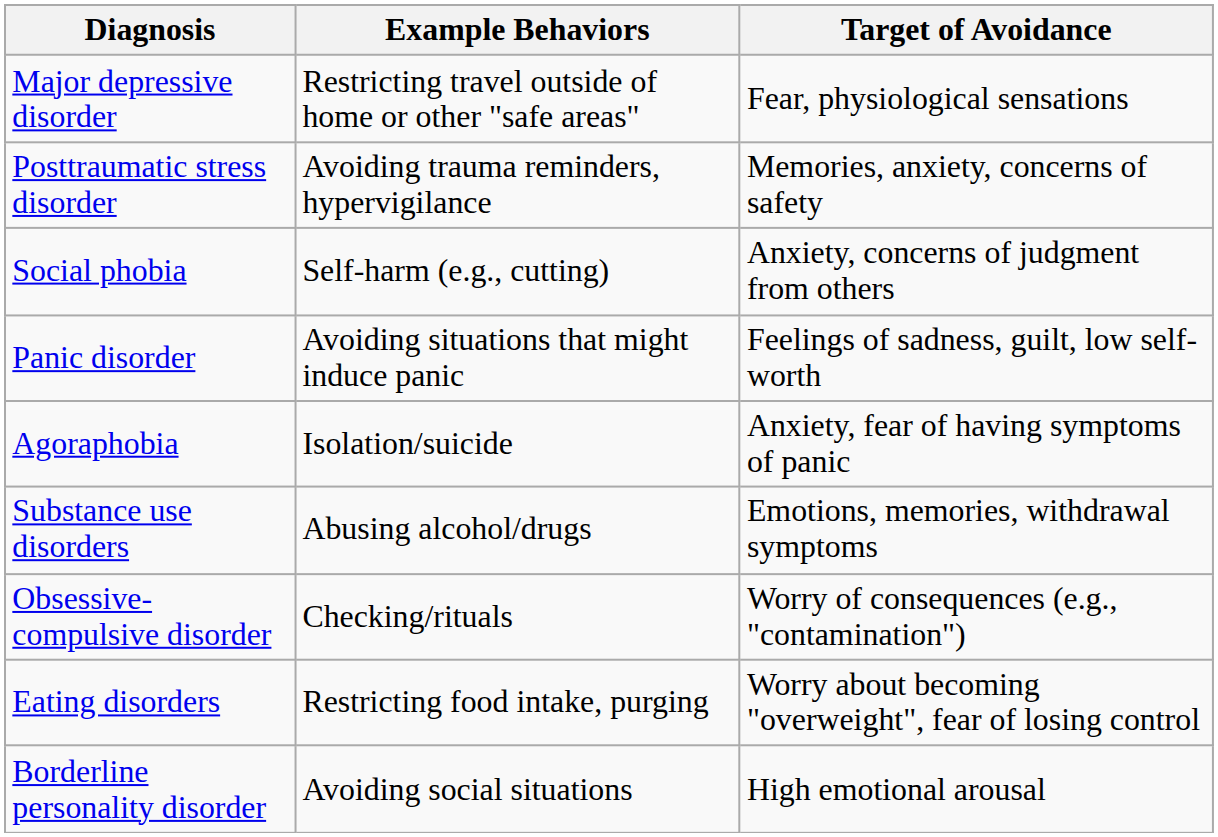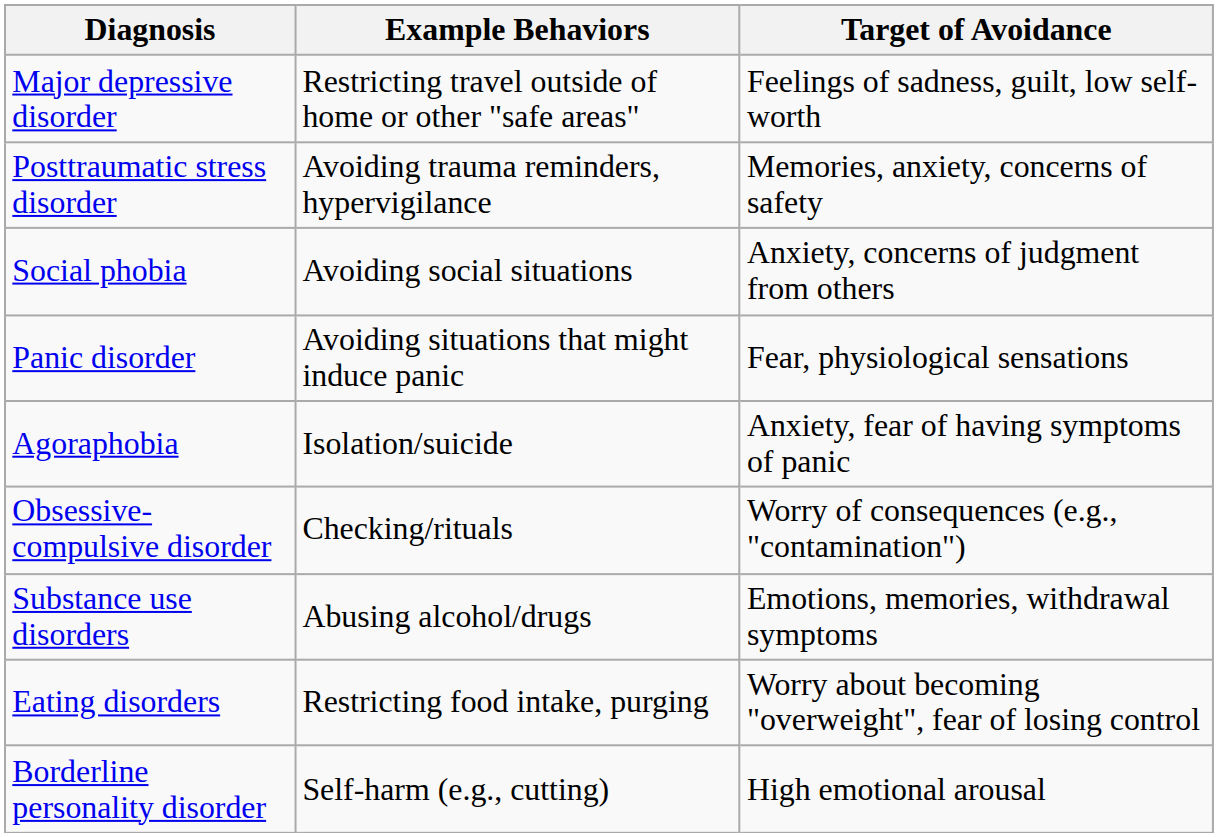 <table class="wikitable">
 <tr>
 <th>Diagnosis</th>
 <th>Example Behaviors</th>
 <th>Target of Avoidance</th>
 </tr>
 <tr>
 <td><a href='#'>Major depressive disorder</a></td>
 <td>Restricting travel outside of home or other "safe areas"</td>
-<td>Fear, physiological sensations</td>
+<td>Feelings of sadness, guilt, low self-worth</td>
 </tr>
 <tr>
 <td><a href='#'>Posttraumatic stress disorder</a></td>
 <td>Avoiding trauma reminders, hypervigilance</td>
 <td>Memories, anxiety, concerns of safety</td>
 </tr>
 <tr>
 <td><a href='#'>Social phobia</a></td>
-<td>Self-harm (e.g., cutting)</td>
+<td>Avoiding social situations</td>
 <td>Anxiety, concerns of judgment from others</td>
 </tr>
 <tr>
 <td><a href='#'>Panic disorder</a></td>
 <td>Avoiding situations that might induce panic</td>
-<td>Feelings of sadness, guilt, low self-worth</td>
+<td>Fear, physiological sensations</td>
 </tr>
 <tr>
 <td><a href='#'>Agoraphobia</a></td>
 <td>Isolation/suicide</td>
 <td>Anxiety, fear of having symptoms of panic</td>
 </tr>
 <tr>
+<td><a href='#'>Obsessive-compulsive disorder</a></td>
+<td>Checking/rituals</td>
+<td>Worry of consequences (e.g., "contamination")</td>
+</tr>
+<tr>
 <td><a href='#'>Substance use disorders</a></td>
 <td>Abusing alcohol/drugs</td>
 <td>Emotions, memories, withdrawal symptoms</td>
-</tr>
-<tr>
-<td><a href='#'>Obsessive-compulsive disorder</a></td>
-<td>Checking/rituals</td>
-<td>Worry of consequences (e.g., "contamination")</td>
 </tr>
 <tr>
 <td><a href='#'>Eating disorders</a></td>
 <td>Restricting food intake, purging</td>
 <td>Worry about becoming "overweight", fear of losing control</td>
 </tr>
 <tr>
 <td><a href='#'>Borderline personality disorder</a></td>
-<td>Avoiding social situations</td>
+<td>Self-harm (e.g., cutting)</td>
 <td>High emotional arousal</td>
 </tr>
 </table>
